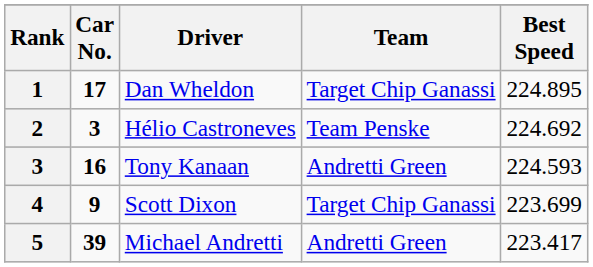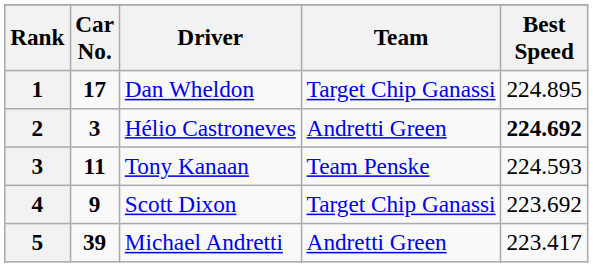 <table class="wikitable" style="font-size:95%;">
 <tr>
 </tr>
 <tr>
 <th>Rank</th>
 <th>Car<br>No.</th>
 <th>Driver</th>
 <th>Team</th>
 <th>Best<br>Speed</th>
 </tr>
 <tr>
 <th>1</th>
 <td style="text-align:center"><strong>17</strong></td>
 <td> <a href='#'>Dan Wheldon</a></td>
 <td><a href='#'>Target Chip Ganassi</a></td>
 <td align=center>224.895</td>
 </tr>
 <tr>
 <th>2</th>
 <td style="text-align:center"><strong>3</strong></td>
 <td> <a href='#'>Hélio Castroneves</a></td>
-<td><a href='#'>Team Penske</a></td>
-<td align=center>224.692</td>
+<td><a href='#'>Andretti Green</a></td>
+<td align=center><strong>224.692</strong></td>
 </tr>
 <tr>
 <th>3</th>
-<td style="text-align:center"><strong>16</strong></td>
+<td style="text-align:center"><strong>11</strong></td>
 <td> <a href='#'>Tony Kanaan</a></td>
-<td><a href='#'>Andretti Green</a></td>
+<td><a href='#'>Team Penske</a></td>
 <td align=center>224.593</td>
 </tr>
 <tr>
 <th>4</th>
 <td style="text-align:center"><strong>9</strong></td>
 <td> <a href='#'>Scott Dixon</a></td>
 <td><a href='#'>Target Chip Ganassi</a></td>
-<td align=center>223.699</td>
+<td align=center>223.692</td>
 </tr>
 <tr>
 <th>5</th>
 <td style="text-align:center"><strong>39</strong></td>
 <td> <a href='#'>Michael Andretti</a></td>
 <td><a href='#'>Andretti Green</a></td>
 <td align=center>223.417</td>
 </tr>
 </table>
